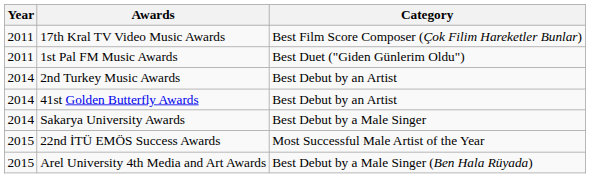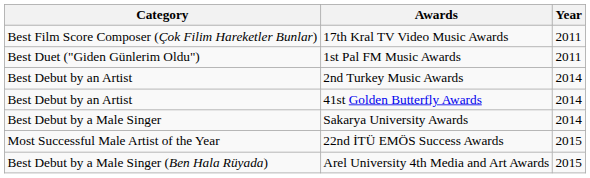 <table class="wikitable">
 <tr style="text-align:center; background:#ccc;">
+<th>Category</th>
+<th>Awards</th>
 <th>Year</th>
-<th>Awards</th>
-<th>Category</th>
 </tr>
 <tr>
+<td>Best Film Score Composer (<em>Çok Filim Hareketler Bunlar</em>)</td>
+<td>17th Kral TV Video Music Awards</td>
 <td>2011</td>
-<td>17th Kral TV Video Music Awards</td>
-<td>Best Film Score Composer (<em>Çok Filim Hareketler Bunlar</em>)</td>
 </tr>
 <tr>
+<td>Best Duet ("Giden Günlerim Oldu")</td>
+<td>1st Pal FM Music Awards</td>
 <td>2011</td>
-<td>1st Pal FM Music Awards</td>
-<td>Best Duet ("Giden Günlerim Oldu")</td>
 </tr>
 <tr>
+<td>Best Debut by an Artist</td>
+<td>2nd Turkey Music Awards</td>
 <td>2014</td>
-<td>2nd Turkey Music Awards</td>
-<td>Best Debut by an Artist</td>
 </tr>
 <tr>
+<td>Best Debut by an Artist</td>
+<td>41st <a href='#'>Golden Butterfly Awards</a></td>
 <td>2014</td>
-<td>41st <a href='#'>Golden Butterfly Awards</a></td>
-<td>Best Debut by an Artist</td>
 </tr>
 <tr>
+<td>Best Debut by a Male Singer</td>
+<td>Sakarya University Awards</td>
 <td>2014</td>
-<td>Sakarya University Awards</td>
-<td>Best Debut by a Male Singer</td>
 </tr>
 <tr>
+<td>Most Successful Male Artist of the Year</td>
+<td>22nd İTÜ EMÖS Success Awards</td>
 <td>2015</td>
-<td>22nd İTÜ EMÖS Success Awards</td>
-<td>Most Successful Male Artist of the Year</td>
 </tr>
 <tr>
+<td>Best Debut by a Male Singer (<em>Ben Hala Rüyada</em>)</td>
+<td>Arel University 4th Media and Art Awards</td>
 <td>2015</td>
-<td>Arel University 4th Media and Art Awards</td>
-<td>Best Debut by a Male Singer (<em>Ben Hala Rüyada</em>)</td>
 </tr>
 </table>
